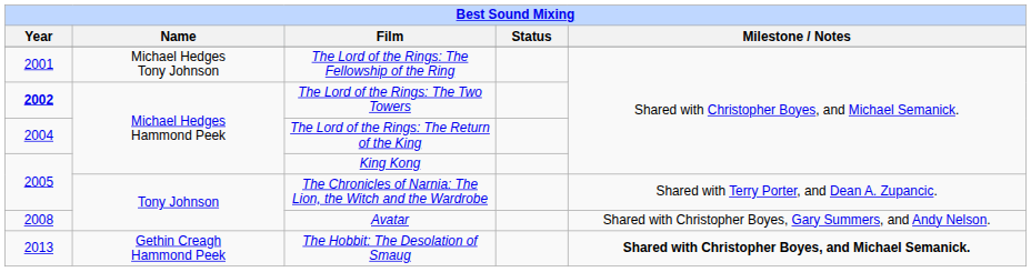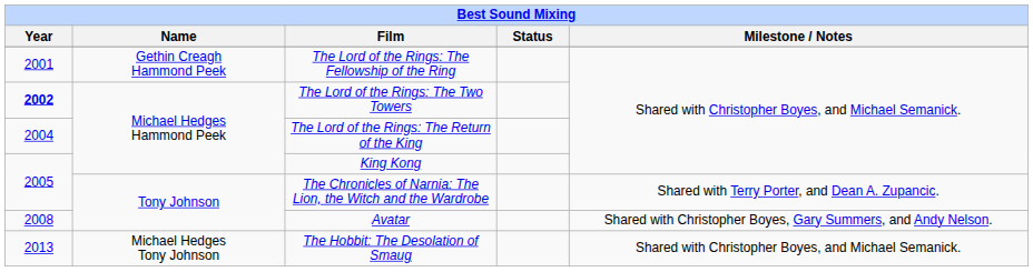 <table class="wikitable" style="text-align: center">
 <tr ---- bgcolor="#bfd7ff">
 <td colspan=5 align=center><strong><a href='#'>Best Sound Mixing</a></strong></td>
 </tr>
 <tr ---- bgcolor="#ebf5ff">
 <th width="075">Year</th>
 <th width="250">Name</th>
 <th width="250">Film</th>
 <th width="080">Status</th>
 <th width="550">Milestone / Notes</th>
 </tr>
 <tr>
 </tr>
 <tr>
 <td><a href='#'>2001</a></td>
-<td>Michael Hedges<br>Tony Johnson</td>
+<td><a href='#'>Gethin Creagh</a><br><a href='#'>Hammond Peek</a></td>
 <td><em><a href='#'>The Lord of the Rings: The Fellowship of the Ring</a></em></td>
 <td></td>
 <td rowspan="4">Shared with <a href='#'>Christopher Boyes</a>, and <a href='#'>Michael Semanick</a>.</td>
 </tr>
 <tr>
 <td><strong><a href='#'>2002</a></strong></td>
 <td rowspan=3><a href='#'>Michael Hedges</a><br>Hammond Peek</td>
 <td><em><a href='#'>The Lord of the Rings: The Two Towers</a></em></td>
 <td></td>
 </tr>
 <tr>
 <td><a href='#'>2004</a></td>
 <td><em><a href='#'>The Lord of the Rings: The Return of the King</a></em></td>
 <td></td>
 </tr>
 <tr>
 <td rowspan="2"><a href='#'>2005</a></td>
 <td><em><a href='#'>King Kong</a></em></td>
 <td></td>
 </tr>
 <tr>
 <td rowspan="2"><a href='#'>Tony Johnson</a></td>
 <td><em><a href='#'>The Chronicles of Narnia: The Lion, the Witch and the Wardrobe</a></em></td>
 <td></td>
 <td>Shared with <a href='#'>Terry Porter</a>, and <a href='#'>Dean A. Zupancic</a>.</td>
 </tr>
 <tr>
 <td><a href='#'>2008</a></td>
 <td><em><a href='#'>Avatar</a></em></td>
 <td></td>
 <td>Shared with Christopher Boyes, <a href='#'>Gary Summers</a>, and <a href='#'>Andy Nelson</a>.</td>
 </tr>
 <tr>
 <td><a href='#'>2013</a></td>
-<td><a href='#'>Gethin Creagh</a><br><a href='#'>Hammond Peek</a></td>
+<td>Michael Hedges<br>Tony Johnson</td>
 <td><em><a href='#'>The Hobbit: The Desolation of Smaug</a></em></td>
 <td></td>
-<td><strong>Shared with Christopher Boyes, and Michael Semanick.</strong></td>
+<td>Shared with Christopher Boyes, and Michael Semanick.</td>
 </tr>
 </table>
